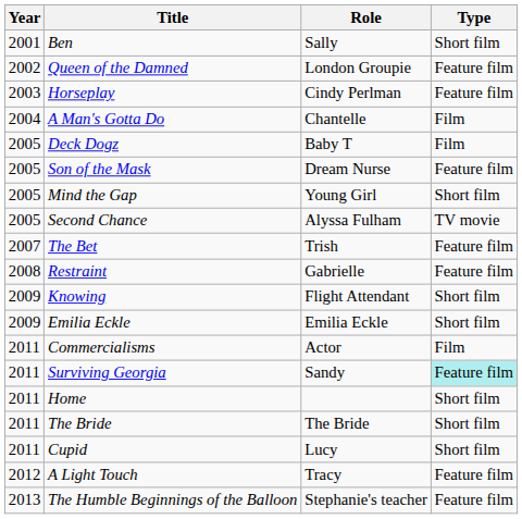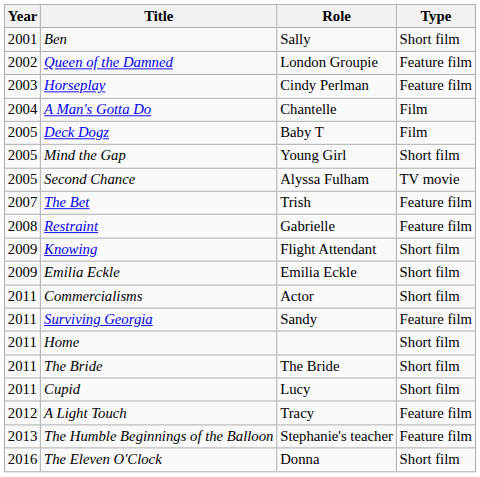 <table class="wikitable">
 <tr>
 <th>Year</th>
 <th>Title</th>
 <th>Role</th>
 <th>Type</th>
 </tr>
 <tr>
 <td>2001</td>
 <td><em>Ben</em></td>
 <td>Sally</td>
 <td>Short film</td>
 </tr>
 <tr>
 <td>2002</td>
 <td><em><a href='#'>Queen of the Damned</a></em></td>
 <td>London Groupie</td>
 <td>Feature film</td>
 </tr>
 <tr>
 <td>2003</td>
 <td><em><a href='#'>Horseplay</a></em></td>
 <td>Cindy Perlman</td>
 <td>Feature film</td>
 </tr>
 <tr>
 <td>2004</td>
 <td><em><a href='#'>A Man's Gotta Do</a></em></td>
 <td>Chantelle</td>
 <td>Film</td>
 </tr>
 <tr>
 <td>2005</td>
 <td><em><a href='#'>Deck Dogz</a></em></td>
 <td>Baby T</td>
 <td>Film</td>
-</tr>
-<tr>
-<td>2005</td>
-<td><em><a href='#'>Son of the Mask</a></em></td>
-<td>Dream Nurse</td>
-<td>Feature film</td>
 </tr>
 <tr>
 <td>2005</td>
 <td><em>Mind the Gap</em></td>
 <td>Young Girl</td>
 <td>Short film</td>
 </tr>
 <tr>
 <td>2005</td>
 <td><em>Second Chance</em></td>
 <td>Alyssa Fulham</td>
 <td>TV movie</td>
 </tr>
 <tr>
 <td>2007</td>
 <td><em><a href='#'>The Bet</a></em></td>
 <td>Trish</td>
 <td>Feature film</td>
 </tr>
 <tr>
 <td>2008</td>
 <td><em><a href='#'>Restraint</a></em></td>
 <td>Gabrielle</td>
 <td>Feature film</td>
 </tr>
 <tr>
 <td>2009</td>
 <td><em><a href='#'>Knowing</a></em></td>
 <td>Flight Attendant</td>
 <td>Short film</td>
 </tr>
 <tr>
 <td>2009</td>
 <td><em>Emilia Eckle</em></td>
 <td>Emilia Eckle</td>
 <td>Short film</td>
 </tr>
 <tr>
 <td>2011</td>
 <td><em>Commercialisms</em></td>
 <td>Actor</td>
-<td>Film</td>
+<td>Short film</td>
 </tr>
 <tr>
 <td>2011</td>
 <td><em><a href='#'>Surviving Georgia</a></em></td>
 <td>Sandy</td>
-<td style="background: paleturquoise;">Feature film</td>
+<td>Feature film</td>
 </tr>
 <tr>
 <td>2011</td>
 <td><em>Home</em></td>
 <td></td>
 <td>Short film</td>
 </tr>
 <tr>
 <td>2011</td>
 <td><em>The Bride</em></td>
 <td>The Bride</td>
 <td>Short film</td>
 </tr>
 <tr>
 <td>2011</td>
 <td><em>Cupid</em></td>
 <td>Lucy</td>
 <td>Short film</td>
 </tr>
 <tr>
 <td>2012</td>
 <td><em>A Light Touch</em></td>
 <td>Tracy</td>
 <td>Feature film</td>
 </tr>
 <tr>
 <td>2013</td>
 <td><em>The Humble Beginnings of the Balloon</em></td>
 <td>Stephanie's teacher</td>
 <td>Feature film</td>
 </tr>
+<tr>
+<td>2016</td>
+<td><em>The Eleven O'Clock</em></td>
+<td>Donna</td>
+<td>Short film</td>
+</tr>
 </table>
